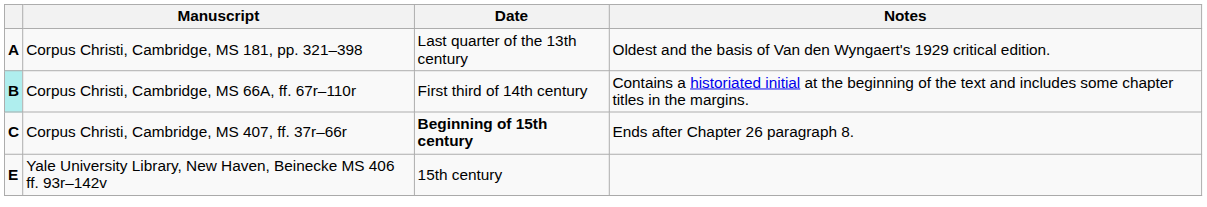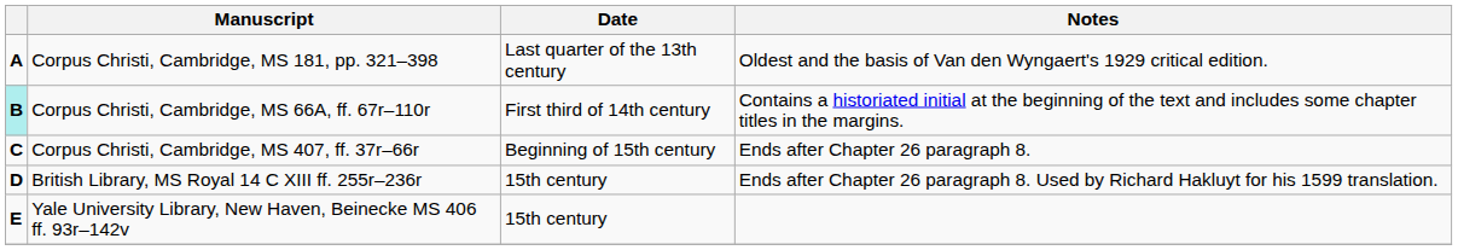 <table class="wikitable">
 <tr>
 <th></th>
 <th>Manuscript</th>
 <th>Date</th>
 <th>Notes</th>
 </tr>
 <tr>
 <td><strong>A</strong></td>
 <td>Corpus Christi, Cambridge, MS 181, pp. 321–398</td>
 <td>Last quarter of the 13th century</td>
 <td>Oldest and the basis of Van den Wyngaert's 1929 critical edition.</td>
 </tr>
 <tr>
 <td style="background: paleturquoise;"><strong>B</strong></td>
 <td>Corpus Christi, Cambridge, MS 66A, ff. 67r–110r</td>
 <td>First third of 14th century</td>
 <td>Contains a <a href='#'>historiated initial</a> at the beginning of the text and includes some chapter titles in the margins.</td>
 </tr>
 <tr>
 <td><strong>C</strong></td>
 <td>Corpus Christi, Cambridge, MS 407, ff. 37r–66r</td>
-<td><strong>Beginning of 15th century</strong></td>
+<td>Beginning of 15th century</td>
 <td>Ends after Chapter 26 paragraph 8.</td>
+</tr>
+<tr>
+<td><strong>D</strong></td>
+<td>British Library, MS Royal 14 C XIII ff. 255r–236r</td>
+<td>15th century</td>
+<td>Ends after Chapter 26 paragraph 8. Used by Richard Hakluyt for his 1599 translation.</td>
 </tr>
 <tr>
 <td><strong>E</strong></td>
 <td>Yale University Library, New Haven, Beinecke MS 406 ff. 93r–142v</td>
 <td>15th century</td>
 <td></td>
 </tr>
 <tr>
 </tr>
 </table>
